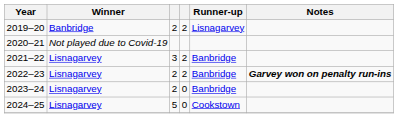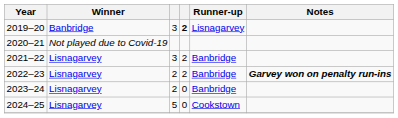 <table class="wikitable">
 <tr>
 <th>Year</th>
 <th>Winner</th>
 <th></th>
 <th></th>
 <th>Runner-up</th>
 <th>Notes</th>
 </tr>
 <tr>
 <td align="center">2019–20</td>
 <td><a href='#'>Banbridge</a></td>
-<td>2</td>
-<td>2</td>
+<td>3</td>
+<td><strong>2</strong></td>
 <td><a href='#'>Lisnagarvey</a></td>
 <td></td>
 </tr>
 <tr>
 <td align="center">2020–21</td>
 <td><em>Not played due to Covid-19</em></td>
 <td></td>
 <td></td>
 <td></td>
 <td></td>
 </tr>
 <tr>
 <td align="center">2021–22</td>
 <td><a href='#'>Lisnagarvey</a></td>
 <td>3</td>
 <td>2</td>
 <td><a href='#'>Banbridge</a></td>
 <td></td>
 </tr>
 <tr>
 <td align="center">2022–23</td>
 <td><a href='#'>Lisnagarvey</a></td>
 <td>2</td>
 <td>2</td>
 <td><a href='#'>Banbridge</a></td>
 <td><strong><em>Garvey won on penalty run-ins</em></strong></td>
 </tr>
 <tr>
 <td align="center">2023–24</td>
 <td><a href='#'>Lisnagarvey</a></td>
 <td>2</td>
 <td>0</td>
 <td><a href='#'>Banbridge</a></td>
 <td></td>
 </tr>
 <tr>
 <td align="center">2024–25</td>
 <td><a href='#'>Lisnagarvey</a></td>
 <td>5</td>
 <td>0</td>
 <td><a href='#'>Cookstown</a></td>
 <td></td>
 </tr>
 <tr>
 </tr>
 </table>
